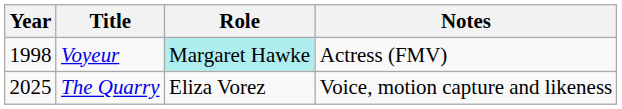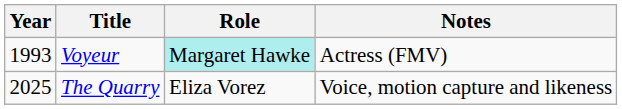 <table class="wikitable sortable">
 <tr>
 <th>Year</th>
 <th>Title</th>
 <th>Role</th>
 <th class="unsortable">Notes</th>
 </tr>
 <tr>
-<td>1998</td>
+<td>1993</td>
 <td><em><a href='#'>Voyeur</a></em></td>
 <td style="background: paleturquoise;">Margaret Hawke</td>
 <td>Actress (FMV)</td>
 </tr>
 <tr>
 <td>2025</td>
 <td><em><a href='#'>The Quarry</a></em></td>
 <td>Eliza Vorez</td>
 <td>Voice, motion capture and likeness</td>
 </tr>
 </table>
